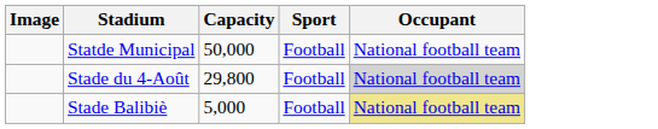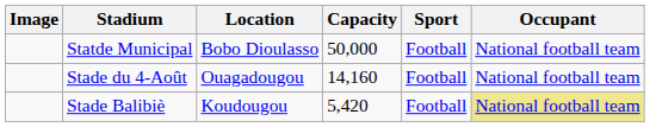 <table class="wikitable sortable">
 <tr>
 <th>Image</th>
 <th>Stadium</th>
+<th>Location</th>
 <th>Capacity</th>
 <th>Sport</th>
 <th>Occupant</th>
 </tr>
 <tr>
 <td></td>
 <td><a href='#'>Statde Municipal</a></td>
+<td><a href='#'>Bobo Dioulasso</a></td>
 <td>50,000</td>
 <td><a href='#'>Football</a></td>
 <td><a href='#'>National football team</a></td>
 </tr>
 <tr>
 <td></td>
 <td><a href='#'>Stade du 4-Août</a></td>
-<td>29,800</td>
+<td><a href='#'>Ouagadougou</a></td>
+<td>14,160</td>
 <td><a href='#'>Football</a></td>
-<td style="background: lightgrey;"><a href='#'>National football team</a></td>
+<td><a href='#'>National football team</a></td>
 </tr>
 <tr>
 <td></td>
 <td><a href='#'>Stade Balibiè</a></td>
-<td>5,000</td>
+<td><a href='#'>Koudougou</a></td>
+<td>5,420</td>
 <td><a href='#'>Football</a></td>
 <td style="background: khaki;"><a href='#'>National football team</a></td>
 </tr>
 </table>
